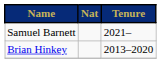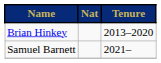 <table class="wikitable sortable" style="text-align: left">
 <tr>
 <th style="background:#062A78; color:#C5B358; border:2px solid #000000;">Name</th>
 <th style="background:#062A78; color:#C5B358; border:2px solid #000000;">Nat</th>
 <th style="background:#062A78; color:#C5B358; border:2px solid #000000;">Tenure</th>
 </tr>
 <tr>
+<td align="left"><a href='#'>Brian Hinkey</a></td>
+<td></td>
+<td>2013–2020</td>
+</tr>
+<tr>
 <td align="left">Samuel Barnett</td>
 <td></td>
 <td>2021–</td>
 </tr>
 <tr>
-<td align="left"><a href='#'>Brian Hinkey</a></td>
-<td></td>
-<td>2013–2020</td>
-</tr>
-<tr>
 </tr>
 </table>
